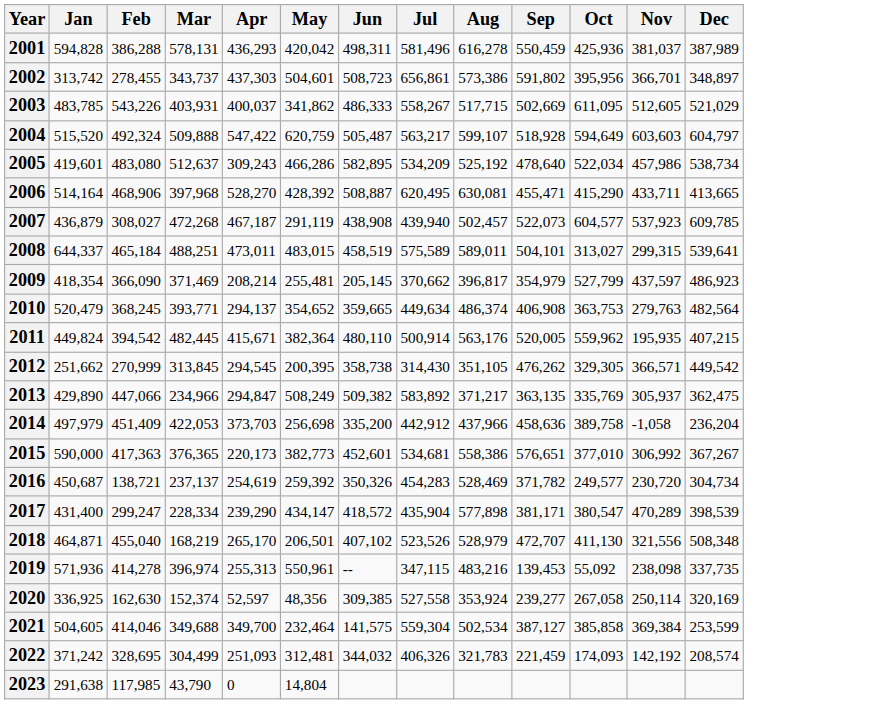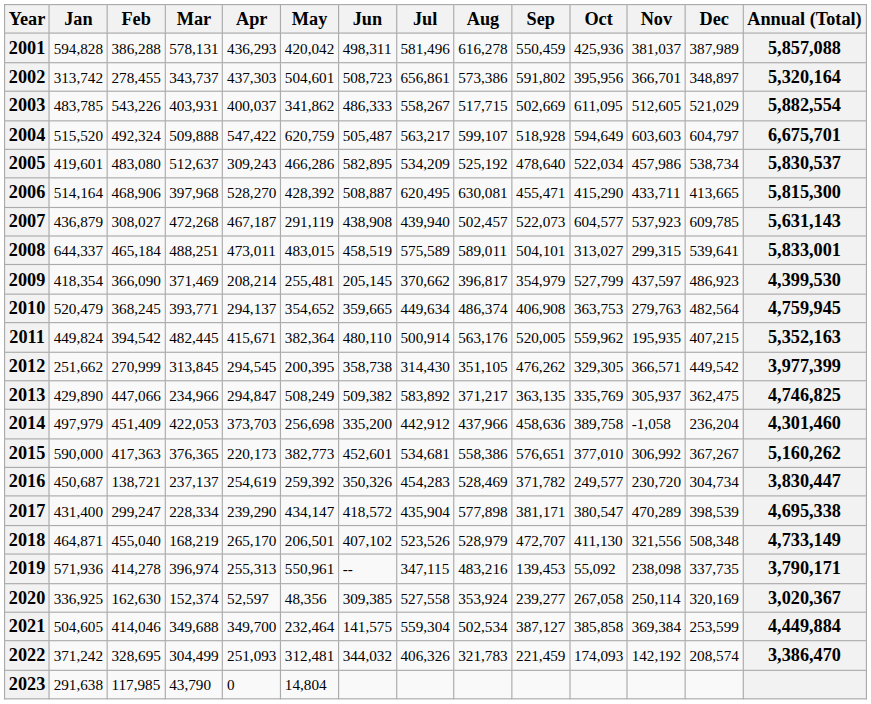 <table class="wikitable">
 <tr>
 <th>Year</th>
 <th>Jan</th>
 <th>Feb</th>
 <th>Mar</th>
 <th>Apr</th>
 <th>May</th>
 <th>Jun</th>
 <th>Jul</th>
 <th>Aug</th>
 <th>Sep</th>
 <th>Oct</th>
 <th>Nov</th>
 <th>Dec</th>
+<th>Annual (Total)</th>
 </tr>
 <tr>
 <th>2001</th>
 <td><small>594,828</small></td>
 <td><small>386,288</small></td>
 <td><small>578,131</small></td>
 <td><small>436,293</small></td>
 <td><small>420,042</small></td>
 <td><small>498,311</small></td>
 <td><small>581,496</small></td>
 <td><small>616,278</small></td>
 <td><small>550,459</small></td>
 <td><small>425,936</small></td>
 <td><small>381,037</small></td>
 <td><small>387,989</small></td>
+<th>5,857,088</th>
 </tr>
 <tr>
 <th>2002</th>
 <td><small>313,742</small></td>
 <td><small>278,455</small></td>
 <td><small>343,737</small></td>
 <td><small>437,303</small></td>
 <td><small>504,601</small></td>
 <td><small>508,723</small></td>
 <td><small>656,861</small></td>
 <td><small>573,386</small></td>
 <td><small>591,802</small></td>
 <td><small>395,956</small></td>
 <td><small>366,701</small></td>
 <td><small>348,897</small></td>
+<th>5,320,164</th>
 </tr>
 <tr>
 <th>2003</th>
 <td><small>483,785</small></td>
 <td><small>543,226</small></td>
 <td><small>403,931</small></td>
 <td><small>400,037</small></td>
 <td><small>341,862</small></td>
 <td><small>486,333</small></td>
 <td><small>558,267</small></td>
 <td><small>517,715</small></td>
 <td><small>502,669</small></td>
 <td><small>611,095</small></td>
 <td><small>512,605</small></td>
 <td><small>521,029</small></td>
+<th>5,882,554</th>
 </tr>
 <tr>
 <th>2004</th>
 <td><small>515,520</small></td>
 <td><small>492,324</small></td>
 <td><small>509,888</small></td>
 <td><small>547,422</small></td>
 <td><small>620,759</small></td>
 <td><small>505,487</small></td>
 <td><small>563,217</small></td>
 <td><small>599,107</small></td>
 <td><small>518,928</small></td>
 <td><small>594,649</small></td>
 <td><small>603,603</small></td>
 <td><small>604,797</small></td>
+<th>6,675,701</th>
 </tr>
 <tr>
 <th>2005</th>
 <td><small>419,601</small></td>
 <td><small>483,080</small></td>
 <td><small>512,637</small></td>
 <td><small>309,243</small></td>
 <td><small>466,286</small></td>
 <td><small>582,895</small></td>
 <td><small>534,209</small></td>
 <td><small>525,192</small></td>
 <td><small>478,640</small></td>
 <td><small>522,034</small></td>
 <td><small>457,986</small></td>
 <td><small>538,734</small></td>
+<th>5,830,537</th>
 </tr>
 <tr>
 <th>2006</th>
 <td><small>514,164</small></td>
 <td><small>468,906</small></td>
 <td><small>397,968</small></td>
 <td><small>528,270</small></td>
 <td><small>428,392</small></td>
 <td><small>508,887</small></td>
 <td><small>620,495</small></td>
 <td><small>630,081</small></td>
 <td><small>455,471</small></td>
 <td><small>415,290</small></td>
 <td><small>433,711</small></td>
 <td><small>413,665</small></td>
+<th>5,815,300</th>
 </tr>
 <tr>
 <th>2007</th>
 <td><small>436,879</small></td>
 <td><small>308,027</small></td>
 <td><small>472,268</small></td>
 <td><small>467,187</small></td>
 <td><small>291,119</small></td>
 <td><small>438,908</small></td>
 <td><small>439,940</small></td>
 <td><small>502,457</small></td>
 <td><small>522,073</small></td>
 <td><small>604,577</small></td>
 <td><small>537,923</small></td>
 <td><small>609,785</small></td>
+<th>5,631,143</th>
 </tr>
 <tr>
 <th>2008</th>
 <td><small>644,337</small></td>
 <td><small>465,184</small></td>
 <td><small>488,251</small></td>
 <td><small>473,011</small></td>
 <td><small>483,015</small></td>
 <td><small>458,519</small></td>
 <td><small>575,589</small></td>
 <td><small>589,011</small></td>
 <td><small>504,101</small></td>
 <td><small>313,027</small></td>
 <td><small>299,315</small></td>
 <td><small>539,641</small></td>
+<th>5,833,001</th>
 </tr>
 <tr>
 <th>2009</th>
 <td><small>418,354</small></td>
 <td><small>366,090</small></td>
 <td><small>371,469</small></td>
 <td><small>208,214</small></td>
 <td><small>255,481</small></td>
 <td><small>205,145</small></td>
 <td><small>370,662</small></td>
 <td><small>396,817</small></td>
 <td><small>354,979</small></td>
 <td><small>527,799</small></td>
 <td><small>437,597</small></td>
 <td><small>486,923</small></td>
+<th>4,399,530</th>
 </tr>
 <tr>
 <th>2010</th>
 <td><small>520,479</small></td>
 <td><small>368,245</small></td>
 <td><small>393,771</small></td>
 <td><small>294,137</small></td>
 <td><small>354,652</small></td>
 <td><small>359,665</small></td>
 <td><small>449,634</small></td>
 <td><small>486,374</small></td>
 <td><small>406,908</small></td>
 <td><small>363,753</small></td>
 <td><small>279,763</small></td>
 <td><small>482,564</small></td>
+<th>4,759,945</th>
 </tr>
 <tr>
 <th>2011</th>
 <td><small>449,824</small></td>
 <td><small>394,542</small></td>
 <td><small>482,445</small></td>
 <td><small>415,671</small></td>
 <td><small>382,364</small></td>
 <td><small>480,110</small></td>
 <td><small>500,914</small></td>
 <td><small>563,176</small></td>
 <td><small>520,005</small></td>
 <td><small>559,962</small></td>
 <td><small>195,935</small></td>
 <td><small>407,215</small></td>
+<th>5,352,163</th>
 </tr>
 <tr>
 <th>2012</th>
 <td><small>251,662</small></td>
 <td><small>270,999</small></td>
 <td><small>313,845</small></td>
 <td><small>294,545</small></td>
 <td><small>200,395</small></td>
 <td><small>358,738</small></td>
 <td><small>314,430</small></td>
 <td><small>351,105</small></td>
 <td><small>476,262</small></td>
 <td><small>329,305</small></td>
 <td><small>366,571</small></td>
 <td><small>449,542</small></td>
+<th>3,977,399</th>
 </tr>
 <tr>
 <th>2013</th>
 <td><small>429,890</small></td>
 <td><small>447,066</small></td>
 <td><small>234,966</small></td>
 <td><small>294,847</small></td>
 <td><small>508,249</small></td>
 <td><small>509,382</small></td>
 <td><small>583,892</small></td>
 <td><small>371,217</small></td>
 <td><small>363,135</small></td>
 <td><small>335,769</small></td>
 <td><small>305,937</small></td>
 <td><small>362,475</small></td>
+<th>4,746,825</th>
 </tr>
 <tr>
 <th>2014</th>
 <td><small>497,979</small></td>
 <td><small>451,409</small></td>
 <td><small>422,053</small></td>
 <td><small>373,703</small></td>
 <td><small>256,698</small></td>
 <td><small>335,200</small></td>
 <td><small>442,912</small></td>
 <td><small>437,966</small></td>
 <td><small>458,636</small></td>
 <td><small>389,758</small></td>
 <td><small>-1,058</small></td>
 <td><small>236,204</small></td>
+<th>4,301,460</th>
 </tr>
 <tr>
 <th>2015</th>
 <td><small>590,000</small></td>
 <td><small>417,363</small></td>
 <td><small>376,365</small></td>
 <td><small>220,173</small></td>
 <td><small>382,773</small></td>
 <td><small>452,601</small></td>
 <td><small>534,681</small></td>
 <td><small>558,386</small></td>
 <td><small>576,651</small></td>
 <td><small>377,010</small></td>
 <td><small>306,992</small></td>
 <td><small>367,267</small></td>
+<th>5,160,262</th>
 </tr>
 <tr>
 <th>2016</th>
 <td><small>450,687</small></td>
 <td><small>138,721</small></td>
 <td><small>237,137</small></td>
 <td><small>254,619</small></td>
 <td><small>259,392</small></td>
 <td><small>350,326</small></td>
 <td><small>454,283</small></td>
 <td><small>528,469</small></td>
 <td><small>371,782</small></td>
 <td><small>249,577</small></td>
 <td><small>230,720</small></td>
 <td><small>304,734</small></td>
+<th>3,830,447</th>
 </tr>
 <tr>
 <th>2017</th>
 <td><small>431,400</small></td>
 <td><small>299,247</small></td>
 <td><small>228,334</small></td>
 <td><small>239,290</small></td>
 <td><small>434,147</small></td>
 <td><small>418,572</small></td>
 <td><small>435,904</small></td>
 <td><small>577,898</small></td>
 <td><small>381,171</small></td>
 <td><small>380,547</small></td>
 <td><small>470,289</small></td>
 <td><small>398,539</small></td>
+<th>4,695,338</th>
 </tr>
 <tr>
 <th>2018</th>
 <td><small>464,871</small></td>
 <td><small>455,040</small></td>
 <td><small>168,219</small></td>
 <td><small>265,170</small></td>
 <td><small>206,501</small></td>
 <td><small>407,102</small></td>
 <td><small>523,526</small></td>
 <td><small>528,979</small></td>
 <td><small>472,707</small></td>
 <td><small>411,130</small></td>
 <td><small>321,556</small></td>
 <td><small>508,348</small></td>
+<th>4,733,149</th>
 </tr>
 <tr>
 <th>2019</th>
 <td><small>571,936</small></td>
 <td><small>414,278</small></td>
 <td><small>396,974</small></td>
 <td><small>255,313</small></td>
 <td><small>550,961</small></td>
 <td><small>--</small></td>
 <td><small>347,115</small></td>
 <td><small>483,216</small></td>
 <td><small>139,453</small></td>
 <td><small>55,092</small></td>
 <td><small>238,098</small></td>
 <td><small>337,735</small></td>
+<th>3,790,171</th>
 </tr>
 <tr>
 <th>2020</th>
 <td><small>336,925</small></td>
 <td><small>162,630</small></td>
 <td><small>152,374</small></td>
 <td><small>52,597</small></td>
 <td><small>48,356</small></td>
 <td><small>309,385</small></td>
 <td><small>527,558</small></td>
 <td><small>353,924</small></td>
 <td><small>239,277</small></td>
 <td><small>267,058</small></td>
 <td><small>250,114</small></td>
 <td><small>320,169</small></td>
+<th>3,020,367</th>
 </tr>
 <tr>
 <th>2021</th>
 <td><small>504,605</small></td>
 <td><small>414,046</small></td>
 <td><small>349,688</small></td>
 <td><small>349,700</small></td>
 <td><small>232,464</small></td>
 <td><small>141,575</small></td>
 <td><small>559,304</small></td>
 <td><small>502,534</small></td>
 <td><small>387,127</small></td>
 <td><small>385,858</small></td>
 <td><small>369,384</small></td>
 <td><small>253,599</small></td>
+<th>4,449,884</th>
 </tr>
 <tr>
 <th>2022</th>
 <td><small>371,242</small></td>
 <td><small>328,695</small></td>
 <td><small>304,499</small></td>
 <td><small>251,093</small></td>
 <td><small>312,481</small></td>
 <td><small>344,032</small></td>
 <td><small>406,326</small></td>
 <td><small>321,783</small></td>
 <td><small>221,459</small></td>
 <td><small>174,093</small></td>
 <td><small>142,192</small></td>
 <td><small>208,574</small></td>
+<th>3,386,470</th>
 </tr>
 <tr>
 <th>2023</th>
 <td><small>291,638</small></td>
 <td><small>117,985</small></td>
 <td><small>43,790</small></td>
 <td><small>0</small></td>
 <td><small>14,804</small></td>
 <td></td>
 <td></td>
 <td></td>
 <td></td>
 <td></td>
 <td></td>
 <td></td>
+<th></th>
 </tr>
 </table>
